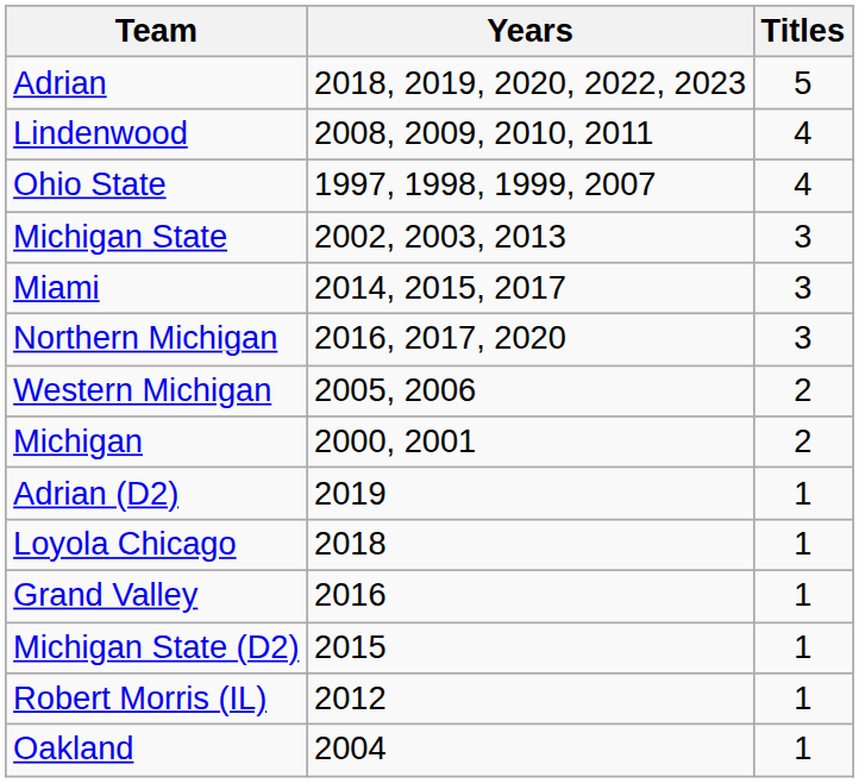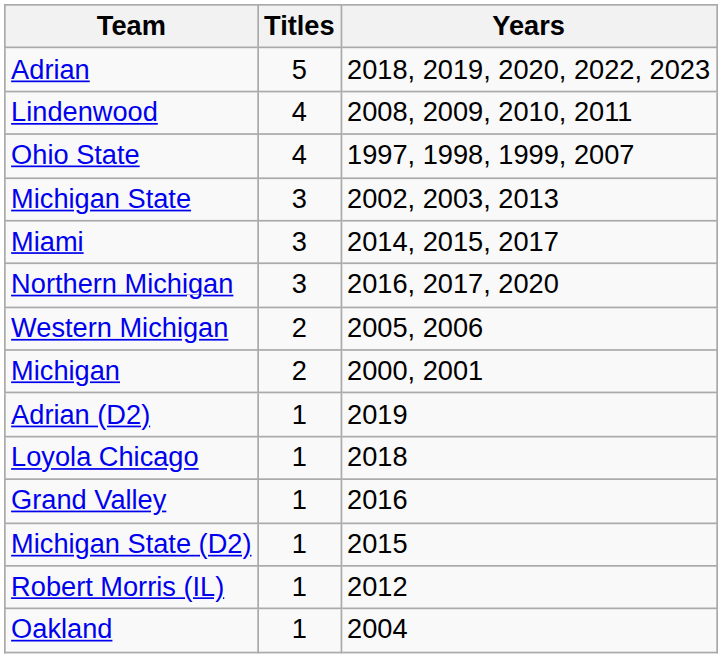 <table class="wikitable">
 <tr>
 <th>Team</th>
+<th>Titles</th>
 <th>Years</th>
-<th>Titles</th>
 </tr>
 <tr>
 <td><a href='#'>Adrian</a></td>
+<td align=center>5</td>
 <td>2018, 2019, 2020, 2022, 2023</td>
-<td align=center>5</td>
 </tr>
 <tr>
 <td><a href='#'>Lindenwood</a></td>
+<td align=center>4</td>
 <td>2008, 2009, 2010, 2011</td>
-<td align=center>4</td>
 </tr>
 <tr>
 <td><a href='#'>Ohio State</a></td>
+<td align=center>4</td>
 <td>1997, 1998, 1999, 2007</td>
-<td align=center>4</td>
 </tr>
 <tr>
 <td><a href='#'>Michigan State</a></td>
+<td align=center>3</td>
 <td>2002, 2003, 2013</td>
-<td align=center>3</td>
 </tr>
 <tr>
 <td><a href='#'>Miami</a></td>
+<td align=center>3</td>
 <td>2014, 2015, 2017</td>
-<td align=center>3</td>
 </tr>
 <tr>
 <td><a href='#'>Northern Michigan</a></td>
+<td align=center>3</td>
 <td>2016, 2017, 2020</td>
-<td align=center>3</td>
 </tr>
 <tr>
 <td><a href='#'>Western Michigan</a></td>
+<td align=center>2</td>
 <td>2005, 2006</td>
-<td align=center>2</td>
 </tr>
 <tr>
 <td><a href='#'>Michigan</a></td>
+<td align=center>2</td>
 <td>2000, 2001</td>
-<td align=center>2</td>
 </tr>
 <tr>
 <td><a href='#'>Adrian (D2)</a></td>
+<td align=center>1</td>
 <td>2019</td>
-<td align=center>1</td>
 </tr>
 <tr>
 <td><a href='#'>Loyola Chicago</a></td>
+<td align=center>1</td>
 <td>2018</td>
-<td align=center>1</td>
 </tr>
 <tr>
 <td><a href='#'>Grand Valley</a></td>
+<td align=center>1</td>
 <td>2016</td>
-<td align=center>1</td>
 </tr>
 <tr>
 <td><a href='#'>Michigan State (D2)</a></td>
+<td align=center>1</td>
 <td>2015</td>
-<td align=center>1</td>
 </tr>
 <tr>
 <td><a href='#'>Robert Morris (IL)</a></td>
+<td align=center>1</td>
 <td>2012</td>
-<td align=center>1</td>
 </tr>
 <tr>
 <td><a href='#'>Oakland</a></td>
+<td align=center>1</td>
 <td>2004</td>
-<td align=center>1</td>
 </tr>
 </table>
